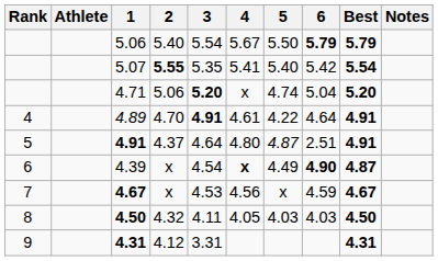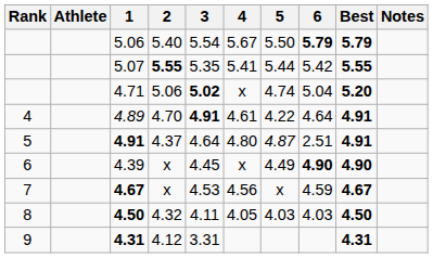 <table class="wikitable sortable" style="text-align:center">
 <tr>
 <th>Rank</th>
 <th>Athlete</th>
 <th>1</th>
 <th>2</th>
 <th>3</th>
 <th>4</th>
 <th>5</th>
 <th>6</th>
 <th>Best</th>
 <th>Notes</th>
 </tr>
 <tr>
 <td></td>
 <td style="text-align:left"></td>
 <td>5.06</td>
 <td>5.40</td>
 <td>5.54</td>
 <td>5.67</td>
 <td>5.50</td>
 <td><strong>5.79</strong></td>
 <td><strong>5.79</strong></td>
 <td></td>
 </tr>
 <tr>
 <td></td>
 <td style="text-align:left"></td>
 <td>5.07</td>
 <td><strong>5.55</strong></td>
 <td>5.35</td>
 <td>5.41</td>
-<td>5.40</td>
+<td>5.44</td>
 <td>5.42</td>
-<td><strong>5.54</strong></td>
+<td><strong>5.55</strong></td>
 <td></td>
 </tr>
 <tr>
 <td></td>
 <td style="text-align:left"></td>
 <td>4.71</td>
 <td>5.06</td>
-<td><strong>5.20</strong></td>
+<td><strong>5.02</strong></td>
 <td>x</td>
 <td>4.74</td>
 <td>5.04</td>
 <td><strong>5.20</strong></td>
 <td></td>
 </tr>
 <tr>
 <td>4</td>
 <td style="text-align:left"></td>
 <td><em>4.89</em></td>
 <td>4.70</td>
 <td><strong>4.91</strong></td>
 <td>4.61</td>
 <td>4.22</td>
 <td>4.64</td>
 <td><strong>4.91</strong></td>
 <td></td>
 </tr>
 <tr>
 <td>5</td>
 <td style="text-align:left"></td>
 <td><strong>4.91</strong></td>
 <td>4.37</td>
 <td>4.64</td>
 <td>4.80</td>
 <td><em>4.87</em></td>
 <td>2.51</td>
 <td><strong>4.91</strong></td>
 <td></td>
 </tr>
 <tr>
 <td>6</td>
 <td style="text-align:left"></td>
 <td>4.39</td>
 <td>x</td>
-<td>4.54</td>
-<td><strong>x</strong></td>
+<td>4.45</td>
+<td>x</td>
 <td>4.49</td>
 <td><strong>4.90</strong></td>
-<td><strong>4.87</strong></td>
+<td><strong>4.90</strong></td>
 <td></td>
 </tr>
 <tr>
 <td>7</td>
 <td style="text-align:left"></td>
 <td><strong>4.67</strong></td>
 <td>x</td>
 <td>4.53</td>
 <td>4.56</td>
 <td>x</td>
 <td>4.59</td>
 <td><strong>4.67</strong></td>
 <td></td>
 </tr>
 <tr>
 <td>8</td>
 <td style="text-align:left"></td>
 <td><strong>4.50</strong></td>
 <td>4.32</td>
 <td>4.11</td>
 <td>4.05</td>
 <td>4.03</td>
 <td>4.03</td>
 <td><strong>4.50</strong></td>
 <td></td>
 </tr>
 <tr>
 <td>9</td>
 <td style="text-align:left"></td>
 <td><strong>4.31</strong></td>
 <td>4.12</td>
 <td>3.31</td>
 <td></td>
 <td></td>
 <td></td>
 <td><strong>4.31</strong></td>
 <td></td>
 </tr>
 </table>
